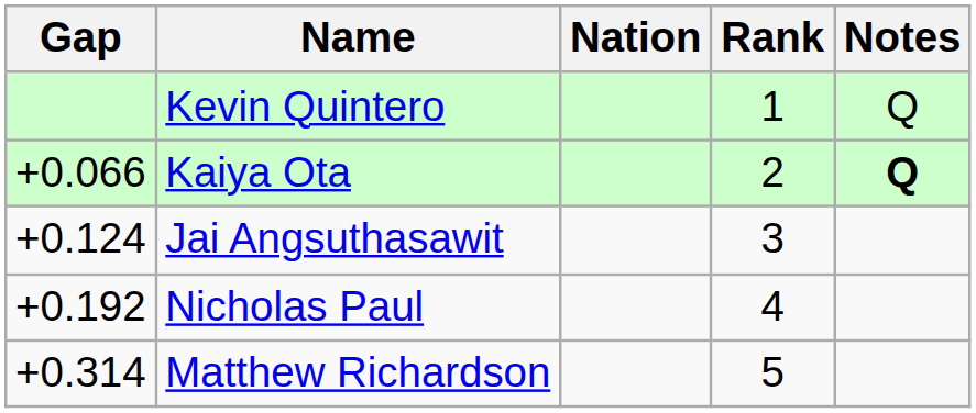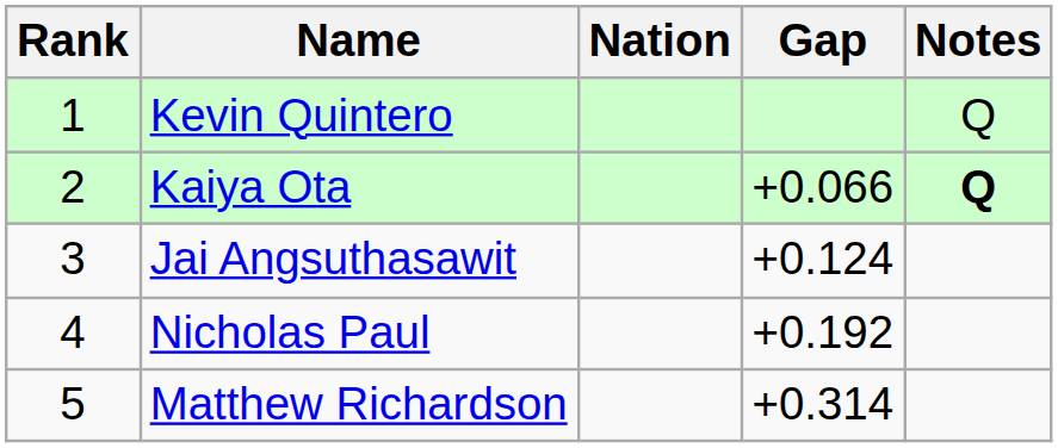 <table class="wikitable sortable" style="text-align:center">
 <tr>
-<th>Gap</th>
+<th>Rank</th>
 <th>Name</th>
 <th>Nation</th>
-<th>Rank</th>
+<th>Gap</th>
 <th>Notes</th>
 </tr>
 <tr bgcolor=ccffcc>
-<td></td>
+<td>1</td>
 <td align=left><a href='#'>Kevin Quintero</a></td>
 <td align=left></td>
-<td>1</td>
+<td></td>
 <td>Q</td>
 </tr>
 <tr bgcolor=ccffcc>
-<td>+0.066</td>
+<td>2</td>
 <td align=left><a href='#'>Kaiya Ota</a></td>
 <td align=left></td>
-<td>2</td>
+<td>+0.066</td>
 <td><strong>Q</strong></td>
 </tr>
 <tr>
-<td>+0.124</td>
+<td>3</td>
 <td align=left><a href='#'>Jai Angsuthasawit</a></td>
 <td align=left></td>
-<td>3</td>
+<td>+0.124</td>
 <td></td>
 </tr>
 <tr>
-<td>+0.192</td>
+<td>4</td>
 <td align=left><a href='#'>Nicholas Paul</a></td>
 <td align=left></td>
-<td>4</td>
+<td>+0.192</td>
 <td></td>
 </tr>
 <tr>
-<td>+0.314</td>
+<td>5</td>
 <td align=left><a href='#'>Matthew Richardson</a></td>
 <td align=left></td>
-<td>5</td>
+<td>+0.314</td>
 <td></td>
 </tr>
 </table>
